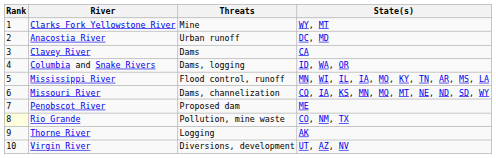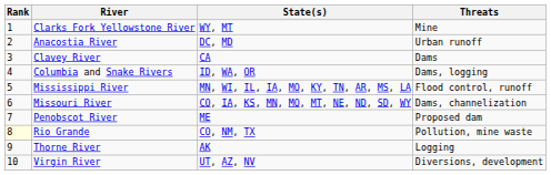 <table class="wikitable sortable">
 <tr>
 <th>Rank</th>
 <th>River</th>
+<th>State(s)</th>
 <th>Threats</th>
-<th>State(s)</th>
 </tr>
 <tr>
 <td>1</td>
 <td><a href='#'>Clarks Fork Yellowstone River</a></td>
+<td><a href='#'>WY</a>, <a href='#'>MT</a></td>
 <td>Mine</td>
-<td><a href='#'>WY</a>, <a href='#'>MT</a></td>
 </tr>
 <tr>
 <td>2</td>
 <td><a href='#'>Anacostia River</a></td>
+<td><a href='#'>DC</a>, <a href='#'>MD</a></td>
 <td>Urban runoff</td>
-<td><a href='#'>DC</a>, <a href='#'>MD</a></td>
 </tr>
 <tr>
 <td>3</td>
 <td><a href='#'>Clavey River</a></td>
+<td><a href='#'>CA</a></td>
 <td>Dams</td>
-<td><a href='#'>CA</a></td>
 </tr>
 <tr>
 <td>4</td>
 <td><a href='#'>Columbia</a> and <a href='#'>Snake Rivers</a></td>
+<td><a href='#'>ID</a>, <a href='#'>WA</a>, <a href='#'>OR</a></td>
 <td>Dams, logging</td>
-<td><a href='#'>ID</a>, <a href='#'>WA</a>, <a href='#'>OR</a></td>
 </tr>
 <tr>
 <td>5</td>
 <td><a href='#'>Mississippi River</a></td>
+<td><a href='#'>MN</a>, <a href='#'>WI</a>, <a href='#'>IL</a>, <a href='#'>IA</a>, <a href='#'>MO</a>, <a href='#'>KY</a>, <a href='#'>TN</a>, <a href='#'>AR</a>, <a href='#'>MS</a>, <a href='#'>LA</a></td>
 <td>Flood control, runoff</td>
-<td><a href='#'>MN</a>, <a href='#'>WI</a>, <a href='#'>IL</a>, <a href='#'>IA</a>, <a href='#'>MO</a>, <a href='#'>KY</a>, <a href='#'>TN</a>, <a href='#'>AR</a>, <a href='#'>MS</a>, <a href='#'>LA</a></td>
 </tr>
 <tr>
 <td>6</td>
 <td><a href='#'>Missouri River</a></td>
+<td><a href='#'>CO</a>, <a href='#'>IA</a>, <a href='#'>KS</a>, <a href='#'>MN</a>, <a href='#'>MO</a>, <a href='#'>MT</a>,  <a href='#'>NE</a>, <a href='#'>ND</a>, <a href='#'>SD</a>, <a href='#'>WY</a></td>
 <td>Dams, channelization</td>
-<td><a href='#'>CO</a>, <a href='#'>IA</a>, <a href='#'>KS</a>, <a href='#'>MN</a>, <a href='#'>MO</a>, <a href='#'>MT</a>,  <a href='#'>NE</a>, <a href='#'>ND</a>, <a href='#'>SD</a>, <a href='#'>WY</a></td>
 </tr>
 <tr>
 <td>7</td>
 <td><a href='#'>Penobscot River</a></td>
+<td><a href='#'>ME</a></td>
 <td>Proposed dam</td>
-<td><a href='#'>ME</a></td>
 </tr>
 <tr>
 <td style="background: lightyellow;">8</td>
 <td><a href='#'>Rio Grande</a></td>
+<td><a href='#'>CO</a>, <a href='#'>NM</a>, <a href='#'>TX</a></td>
 <td>Pollution, mine waste</td>
-<td><a href='#'>CO</a>, <a href='#'>NM</a>, <a href='#'>TX</a></td>
 </tr>
 <tr>
 <td>9</td>
 <td><a href='#'>Thorne River</a></td>
+<td><a href='#'>AK</a></td>
 <td>Logging</td>
-<td><a href='#'>AK</a></td>
 </tr>
 <tr>
 <td>10</td>
 <td><a href='#'>Virgin River</a></td>
+<td><a href='#'>UT</a>, <a href='#'>AZ</a>, <a href='#'>NV</a></td>
 <td>Diversions, development</td>
-<td><a href='#'>UT</a>, <a href='#'>AZ</a>, <a href='#'>NV</a></td>
 </tr>
 </table>
